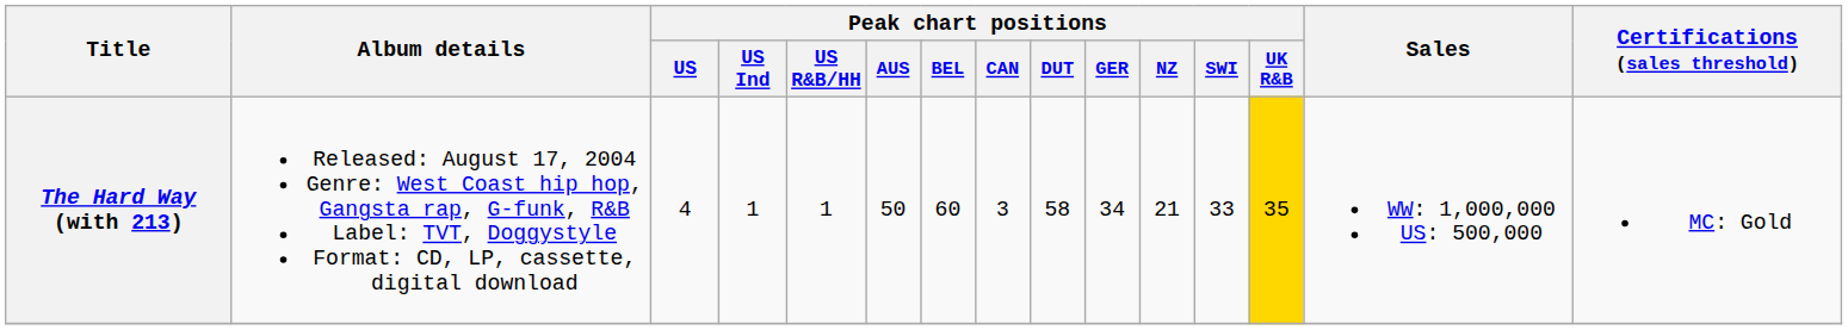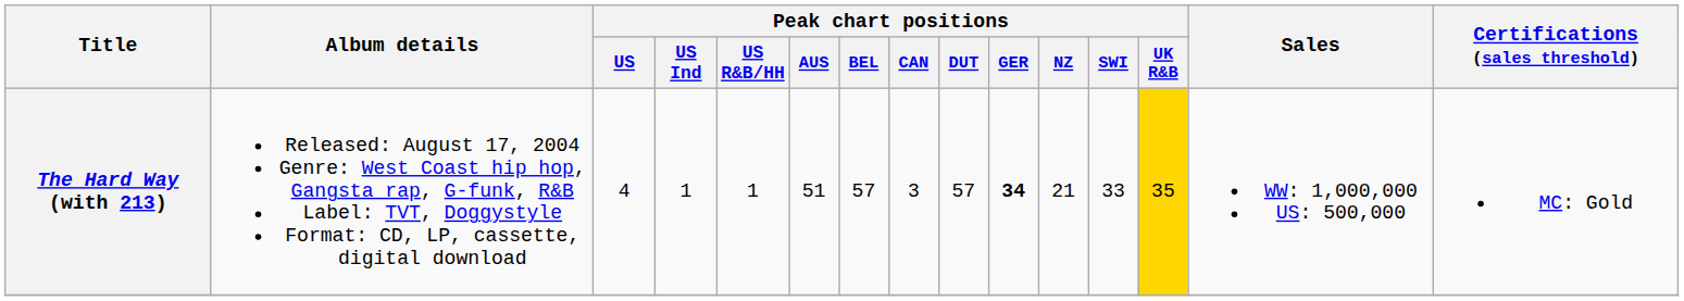 <table class="wikitable plainrowheaders" style="text-align:center;">
 <tr>
 <th scope="col" rowspan="2" style="width:10em;">Title</th>
 <th scope="col" rowspan="2" style="width:19em;">Album details</th>
 <th scope="col" colspan="11">Peak chart positions</th>
 <th scope="col" rowspan="2" style="width:12em;">Sales</th>
 <th scope="col" rowspan="2" style="width:12em;"><a href='#'>Certifications</a><br><small>(<a href='#'>sales threshold</a>)</small></th>
 </tr>
 <tr>
 <th scope="col" style="width:3em;font-size:90%;"><a href='#'>US</a><br></th>
 <th scope="col" style="width:3em;font-size:90%;"><a href='#'>US<br>Ind</a><br></th>
 <th scope="col" style="width:3em;font-size:90%;"><a href='#'>US<br>R&B/HH</a><br></th>
 <th style="width:2.5em;font-size:85%;"><a href='#'>AUS</a><br></th>
 <th style="width:2.5em;font-size:85%;"><a href='#'>BEL</a><br></th>
 <th style="width:2.5em;font-size:85%;"><a href='#'>CAN</a><br></th>
 <th style="width:2.5em;font-size:85%;"><a href='#'>DUT</a><br></th>
 <th style="width:2.5em;font-size:85%;"><a href='#'>GER</a><br></th>
 <th style="width:2.5em;font-size:85%;"><a href='#'>NZ</a><br></th>
 <th style="width:2.5em;font-size:85%;"><a href='#'>SWI</a><br></th>
 <th style="width:2.5em;font-size:85%;"><a href='#'>UK R&B</a><br></th>
 </tr>
 <tr>
 <th scope="row"><em><a href='#'>The Hard Way</a></em><br><span>(with <a href='#'>213</a>)</span></th>
 <td><br><ul><li>Released: August 17, 2004</li><li>Genre: <a href='#'>West Coast hip hop</a>, <a href='#'>Gangsta rap</a>, <a href='#'>G-funk</a>, <a href='#'>R&B</a></li><li>Label: <a href='#'>TVT</a>, <a href='#'>Doggystyle</a></li><li>Format: CD, LP, cassette, digital download</li></ul></td>
 <td>4</td>
 <td>1</td>
 <td>1</td>
-<td>50</td>
-<td>60</td>
+<td>51</td>
+<td>57</td>
 <td>3</td>
-<td>58</td>
-<td>34</td>
+<td>57</td>
+<td><strong>34</strong></td>
 <td>21</td>
 <td>33</td>
 <td style="background: gold;">35</td>
 <td><br><ul><li><a href='#'>WW</a>: 1,000,000</li><li><a href='#'>US</a>: 500,000</li></ul></td>
 <td><br><ul><li><a href='#'>MC</a>: Gold</li></ul></td>
 </tr>
 <tr>
 </tr>
 </table>
